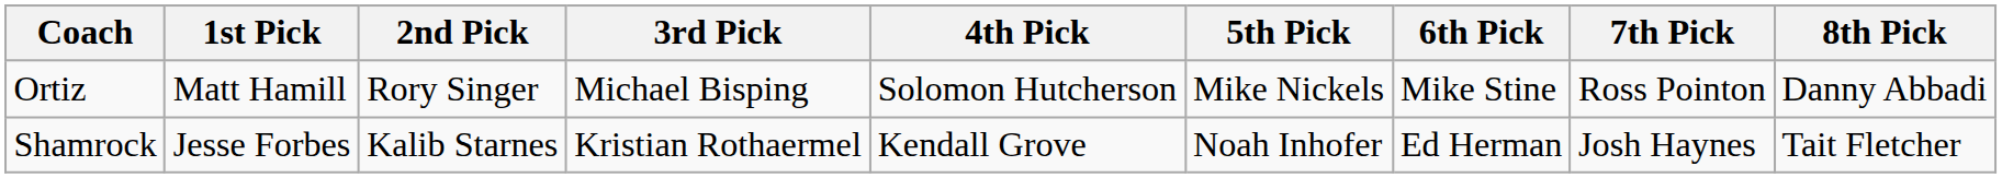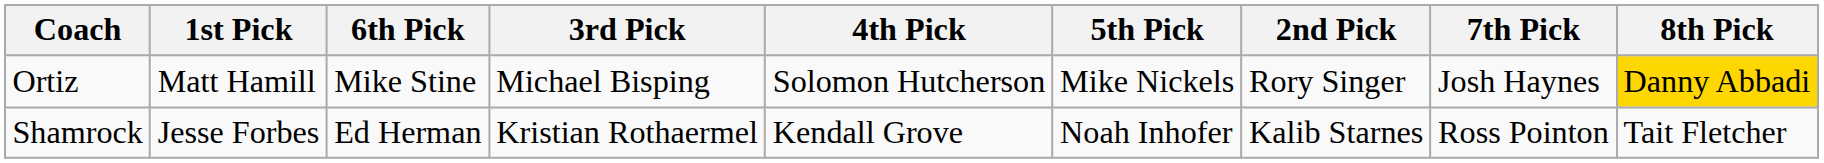 <table class="wikitable">
 <tr>
 <th>Coach</th>
 <th>1st Pick</th>
-<th>2nd Pick</th>
+<th>6th Pick</th>
 <th>3rd Pick</th>
 <th>4th Pick</th>
 <th>5th Pick</th>
-<th>6th Pick</th>
+<th>2nd Pick</th>
 <th>7th Pick</th>
 <th>8th Pick</th>
 </tr>
 <tr>
 <td>Ortiz</td>
 <td>Matt Hamill</td>
-<td>Rory Singer</td>
+<td>Mike Stine</td>
 <td>Michael Bisping</td>
 <td>Solomon Hutcherson</td>
 <td>Mike Nickels</td>
-<td>Mike Stine</td>
-<td>Ross Pointon</td>
-<td>Danny Abbadi</td>
+<td>Rory Singer</td>
+<td>Josh Haynes</td>
+<td style="background: gold;">Danny Abbadi</td>
 </tr>
 <tr>
 <td>Shamrock</td>
 <td>Jesse Forbes</td>
-<td>Kalib Starnes</td>
+<td>Ed Herman</td>
 <td>Kristian Rothaermel</td>
 <td>Kendall Grove</td>
 <td>Noah Inhofer</td>
-<td>Ed Herman</td>
-<td>Josh Haynes</td>
+<td>Kalib Starnes</td>
+<td>Ross Pointon</td>
 <td>Tait Fletcher</td>
 </tr>
 </table>
